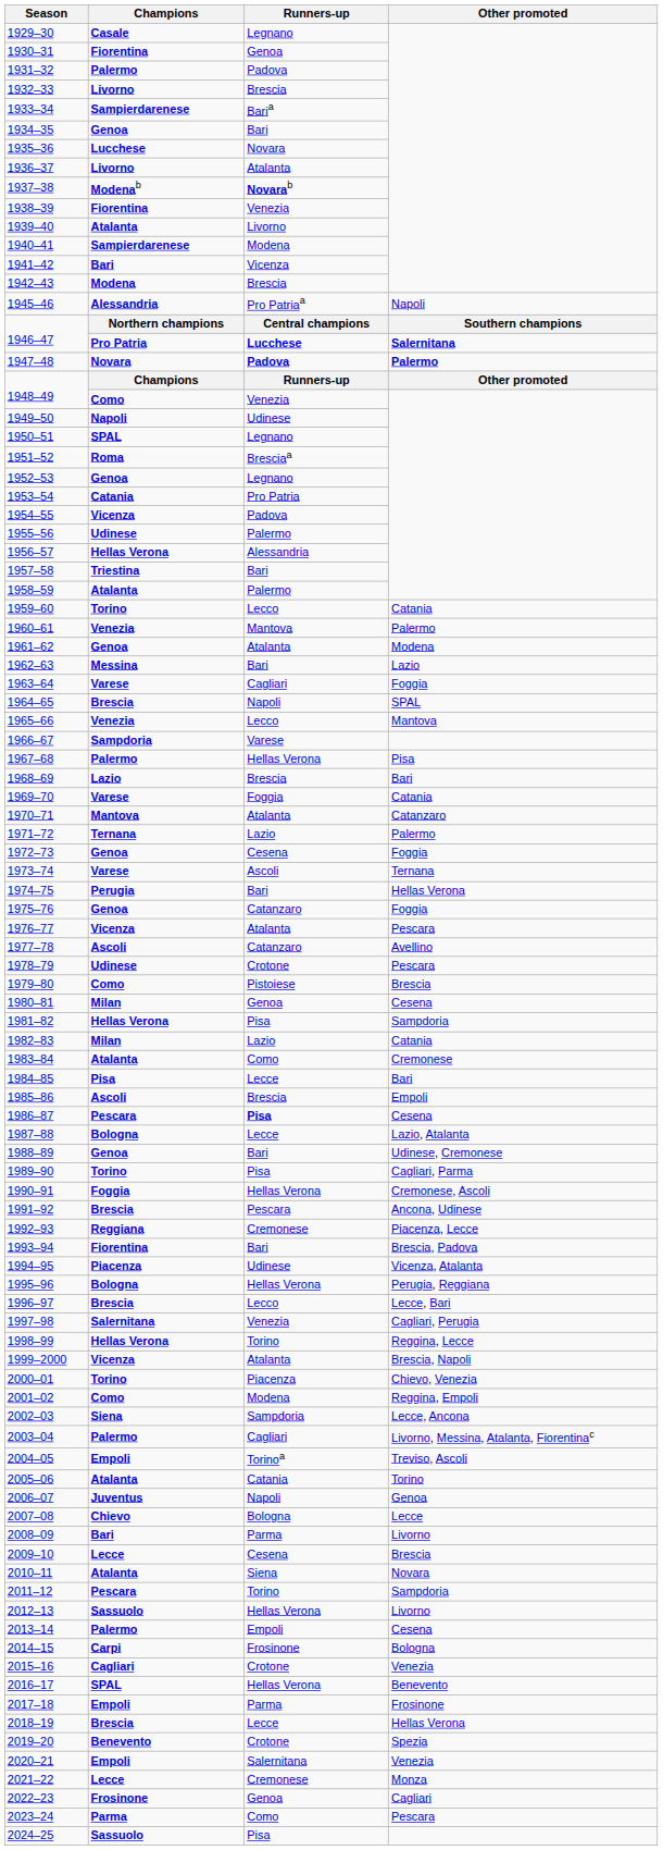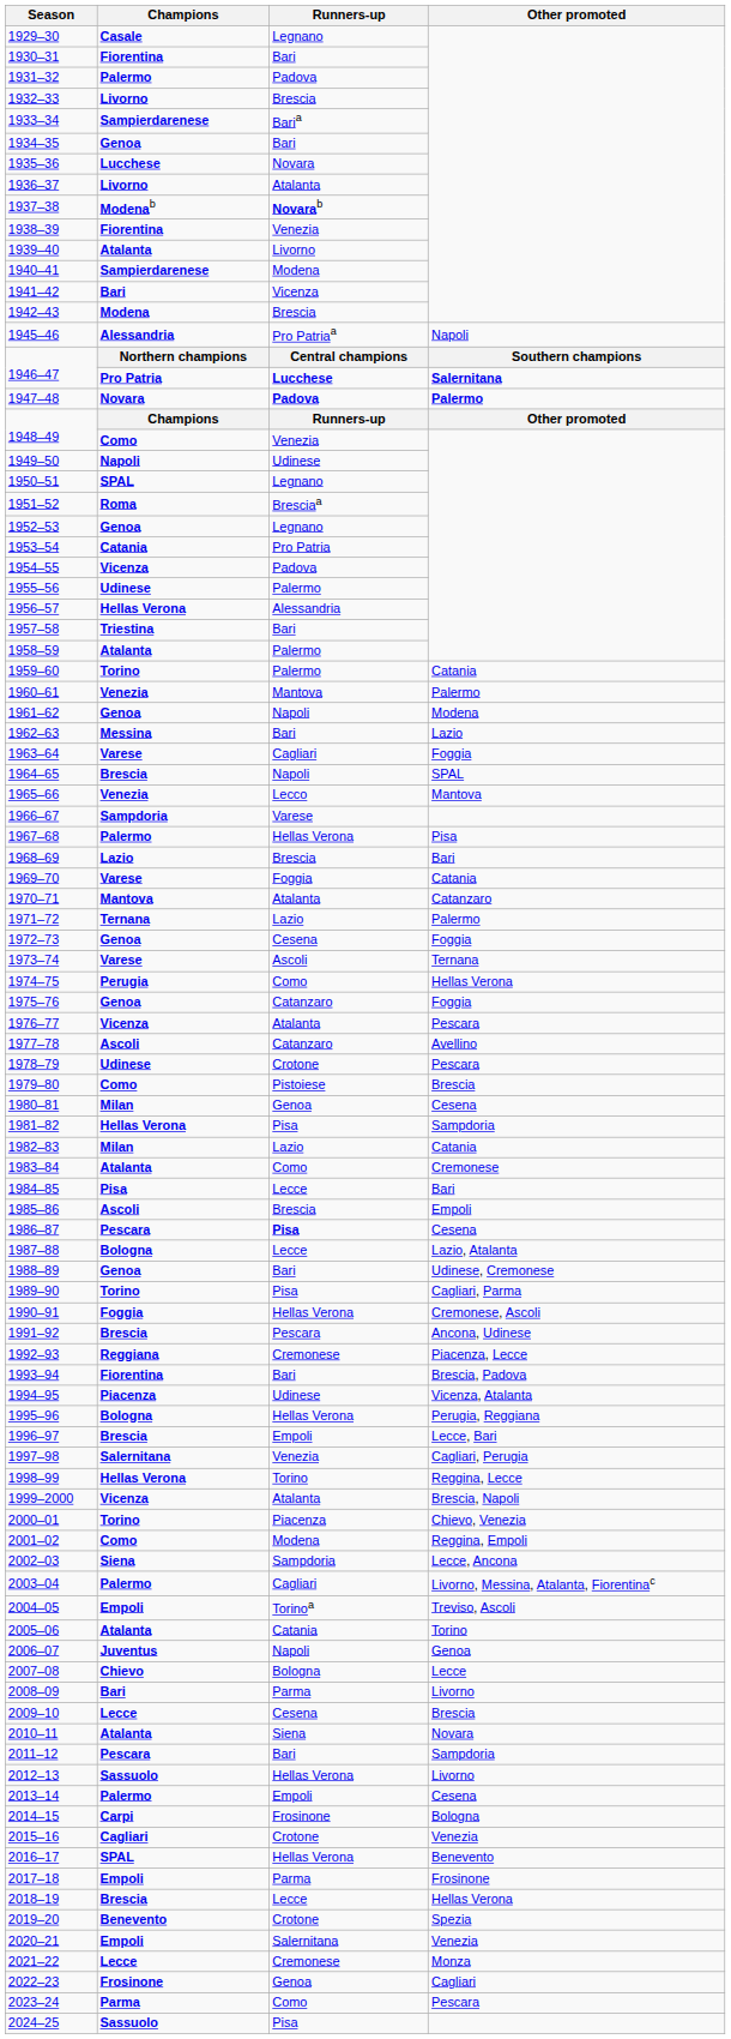 <table class="wikitable sortable" style="width:100%; margin:0; text-align:left">
 <tr>
 <th>Season</th>
 <th>Champions</th>
 <th>Runners-up</th>
 <th>Other promoted</th>
 </tr>
 <tr>
 <td><a href='#'>1929–30</a></td>
 <td><strong><a href='#'>Casale</a></strong></td>
 <td><a href='#'>Legnano</a></td>
 </tr>
 <tr>
 <td><a href='#'>1930–31</a></td>
 <td><strong><a href='#'>Fiorentina</a></strong></td>
-<td><a href='#'>Genoa</a></td>
+<td><a href='#'>Bari</a></td>
 </tr>
 <tr>
 <td><a href='#'>1931–32</a></td>
 <td><strong><a href='#'>Palermo</a></strong></td>
 <td><a href='#'>Padova</a></td>
 </tr>
 <tr>
 <td><a href='#'>1932–33</a></td>
 <td><strong><a href='#'>Livorno</a></strong></td>
 <td><a href='#'>Brescia</a></td>
 </tr>
 <tr>
 <td><a href='#'>1933–34</a></td>
 <td><strong><a href='#'>Sampierdarenese</a></strong></td>
 <td><a href='#'>Bari</a><sup>a</sup></td>
 </tr>
 <tr>
 <td><a href='#'>1934–35</a></td>
 <td><strong><a href='#'>Genoa</a></strong></td>
 <td><a href='#'>Bari</a></td>
 </tr>
 <tr>
 <td><a href='#'>1935–36</a></td>
 <td><strong><a href='#'>Lucchese</a></strong></td>
 <td><a href='#'>Novara</a></td>
 </tr>
 <tr>
 <td><a href='#'>1936–37</a></td>
 <td><strong><a href='#'>Livorno</a></strong></td>
 <td><a href='#'>Atalanta</a></td>
 </tr>
 <tr>
 <td><a href='#'>1937–38</a></td>
 <td><strong><a href='#'>Modena</a></strong><sup>b</sup></td>
 <td><strong><a href='#'>Novara</a></strong><sup>b</sup></td>
 </tr>
 <tr>
 <td><a href='#'>1938–39</a></td>
 <td><strong><a href='#'>Fiorentina</a></strong></td>
 <td><a href='#'>Venezia</a></td>
 </tr>
 <tr>
 <td><a href='#'>1939–40</a></td>
 <td><strong><a href='#'>Atalanta</a></strong></td>
 <td><a href='#'>Livorno</a></td>
 </tr>
 <tr>
 <td><a href='#'>1940–41</a></td>
 <td><strong><a href='#'>Sampierdarenese</a></strong></td>
 <td><a href='#'>Modena</a></td>
 </tr>
 <tr>
 <td><a href='#'>1941–42</a></td>
 <td><strong><a href='#'>Bari</a></strong></td>
 <td><a href='#'>Vicenza</a></td>
 </tr>
 <tr>
 <td><a href='#'>1942–43</a></td>
 <td><strong><a href='#'>Modena</a></strong></td>
 <td><a href='#'>Brescia</a></td>
 </tr>
 <tr>
 <td><a href='#'>1945–46</a></td>
 <td><strong><a href='#'>Alessandria</a></strong></td>
 <td><a href='#'>Pro Patria</a><sup>a</sup></td>
 <td><a href='#'>Napoli</a></td>
 </tr>
 <tr>
 <td rowspan=2><br><a href='#'>1946–47</a></td>
 <th>Northern champions</th>
 <th>Central champions</th>
 <th>Southern champions</th>
 </tr>
 <tr>
 <td><strong><a href='#'>Pro Patria</a></strong></td>
 <td><strong><a href='#'>Lucchese</a></strong></td>
 <td><strong><a href='#'>Salernitana</a></strong></td>
 </tr>
 <tr>
 <td><a href='#'>1947–48</a></td>
 <td><strong><a href='#'>Novara</a></strong></td>
 <td><strong><a href='#'>Padova</a></strong></td>
 <td><strong><a href='#'>Palermo</a></strong></td>
 </tr>
 <tr>
 <td rowspan=2><br><a href='#'>1948–49</a></td>
 <th>Champions</th>
 <th>Runners-up</th>
 <th>Other promoted</th>
 </tr>
 <tr>
 <td><strong><a href='#'>Como</a></strong></td>
 <td><a href='#'>Venezia</a></td>
 </tr>
 <tr>
 <td><a href='#'>1949–50</a></td>
 <td><strong><a href='#'>Napoli</a></strong></td>
 <td><a href='#'>Udinese</a></td>
 </tr>
 <tr>
 <td><a href='#'>1950–51</a></td>
 <td><strong><a href='#'>SPAL</a></strong></td>
 <td><a href='#'>Legnano</a></td>
 </tr>
 <tr>
 <td><a href='#'>1951–52</a></td>
 <td><strong><a href='#'>Roma</a></strong></td>
 <td><a href='#'>Brescia</a><sup>a</sup></td>
 </tr>
 <tr>
 <td><a href='#'>1952–53</a></td>
 <td><strong><a href='#'>Genoa</a></strong></td>
 <td><a href='#'>Legnano</a></td>
 </tr>
 <tr>
 <td><a href='#'>1953–54</a></td>
 <td><strong><a href='#'>Catania</a></strong></td>
 <td><a href='#'>Pro Patria</a></td>
 </tr>
 <tr>
 <td><a href='#'>1954–55</a></td>
 <td><strong><a href='#'>Vicenza</a></strong></td>
 <td><a href='#'>Padova</a></td>
 </tr>
 <tr>
 <td><a href='#'>1955–56</a></td>
 <td><strong><a href='#'>Udinese</a></strong></td>
 <td><a href='#'>Palermo</a></td>
 </tr>
 <tr>
 <td><a href='#'>1956–57</a></td>
 <td><strong><a href='#'>Hellas Verona</a></strong></td>
 <td><a href='#'>Alessandria</a></td>
 </tr>
 <tr>
 <td><a href='#'>1957–58</a></td>
 <td><strong><a href='#'>Triestina</a></strong></td>
 <td><a href='#'>Bari</a></td>
 </tr>
 <tr>
 <td><a href='#'>1958–59</a></td>
 <td><strong><a href='#'>Atalanta</a></strong></td>
 <td><a href='#'>Palermo</a></td>
 </tr>
 <tr>
 <td><a href='#'>1959–60</a></td>
 <td><strong><a href='#'>Torino</a></strong></td>
-<td><a href='#'>Lecco</a></td>
+<td><a href='#'>Palermo</a></td>
 <td><a href='#'>Catania</a></td>
 </tr>
 <tr>
 <td><a href='#'>1960–61</a></td>
 <td><strong><a href='#'>Venezia</a></strong></td>
 <td><a href='#'>Mantova</a></td>
 <td><a href='#'>Palermo</a></td>
 </tr>
 <tr>
 <td><a href='#'>1961–62</a></td>
 <td><strong><a href='#'>Genoa</a></strong></td>
-<td><a href='#'>Atalanta</a></td>
+<td><a href='#'>Napoli</a></td>
 <td><a href='#'>Modena</a></td>
 </tr>
 <tr>
 <td><a href='#'>1962–63</a></td>
 <td><strong><a href='#'>Messina</a></strong></td>
 <td><a href='#'>Bari</a></td>
 <td><a href='#'>Lazio</a></td>
 </tr>
 <tr>
 <td><a href='#'>1963–64</a></td>
 <td><strong><a href='#'>Varese</a></strong></td>
 <td><a href='#'>Cagliari</a></td>
 <td><a href='#'>Foggia</a></td>
 </tr>
 <tr>
 <td><a href='#'>1964–65</a></td>
 <td><strong><a href='#'>Brescia</a></strong></td>
 <td><a href='#'>Napoli</a></td>
 <td><a href='#'>SPAL</a></td>
 </tr>
 <tr>
 <td><a href='#'>1965–66</a></td>
 <td><strong><a href='#'>Venezia</a></strong></td>
 <td><a href='#'>Lecco</a></td>
 <td><a href='#'>Mantova</a></td>
 </tr>
 <tr>
 <td><a href='#'>1966–67</a></td>
 <td><strong><a href='#'>Sampdoria</a></strong></td>
 <td><a href='#'>Varese</a></td>
 </tr>
 <tr>
 <td><a href='#'>1967–68</a></td>
 <td><strong><a href='#'>Palermo</a></strong></td>
 <td><a href='#'>Hellas Verona</a></td>
 <td><a href='#'>Pisa</a></td>
 </tr>
 <tr>
 <td><a href='#'>1968–69</a></td>
 <td><strong><a href='#'>Lazio</a></strong></td>
 <td><a href='#'>Brescia</a></td>
 <td><a href='#'>Bari</a></td>
 </tr>
 <tr>
 <td><a href='#'>1969–70</a></td>
 <td><strong><a href='#'>Varese</a></strong></td>
 <td><a href='#'>Foggia</a></td>
 <td><a href='#'>Catania</a></td>
 </tr>
 <tr>
 <td><a href='#'>1970–71</a></td>
 <td><strong><a href='#'>Mantova</a></strong></td>
 <td><a href='#'>Atalanta</a></td>
 <td><a href='#'>Catanzaro</a></td>
 </tr>
 <tr>
 <td><a href='#'>1971–72</a></td>
 <td><strong><a href='#'>Ternana</a></strong></td>
 <td><a href='#'>Lazio</a></td>
 <td><a href='#'>Palermo</a></td>
 </tr>
 <tr>
 <td><a href='#'>1972–73</a></td>
 <td><strong><a href='#'>Genoa</a></strong></td>
 <td><a href='#'>Cesena</a></td>
 <td><a href='#'>Foggia</a></td>
 </tr>
 <tr>
 <td><a href='#'>1973–74</a></td>
 <td><strong><a href='#'>Varese</a></strong></td>
 <td><a href='#'>Ascoli</a></td>
 <td><a href='#'>Ternana</a></td>
 </tr>
 <tr>
 <td><a href='#'>1974–75</a></td>
 <td><strong><a href='#'>Perugia</a></strong></td>
-<td><a href='#'>Bari</a></td>
+<td><a href='#'>Como</a></td>
 <td><a href='#'>Hellas Verona</a></td>
 </tr>
 <tr>
 <td><a href='#'>1975–76</a></td>
 <td><strong><a href='#'>Genoa</a></strong></td>
 <td><a href='#'>Catanzaro</a></td>
 <td><a href='#'>Foggia</a></td>
 </tr>
 <tr>
 <td><a href='#'>1976–77</a></td>
 <td><strong><a href='#'>Vicenza</a></strong></td>
 <td><a href='#'>Atalanta</a></td>
 <td><a href='#'>Pescara</a></td>
 </tr>
 <tr>
 <td><a href='#'>1977–78</a></td>
 <td><strong><a href='#'>Ascoli</a></strong></td>
 <td><a href='#'>Catanzaro</a></td>
 <td><a href='#'>Avellino</a></td>
 </tr>
 <tr>
 <td><a href='#'>1978–79</a></td>
 <td><strong><a href='#'>Udinese</a></strong></td>
 <td><a href='#'>Crotone</a></td>
 <td><a href='#'>Pescara</a></td>
 </tr>
 <tr>
 <td><a href='#'>1979–80</a></td>
 <td><strong><a href='#'>Como</a></strong></td>
 <td><a href='#'>Pistoiese</a></td>
 <td><a href='#'>Brescia</a></td>
 </tr>
 <tr>
 <td><a href='#'>1980–81</a></td>
 <td><strong><a href='#'>Milan</a></strong></td>
 <td><a href='#'>Genoa</a></td>
 <td><a href='#'>Cesena</a></td>
 </tr>
 <tr>
 <td><a href='#'>1981–82</a></td>
 <td><strong><a href='#'>Hellas Verona</a></strong></td>
 <td><a href='#'>Pisa</a></td>
 <td><a href='#'>Sampdoria</a></td>
 </tr>
 <tr>
 <td><a href='#'>1982–83</a></td>
 <td><strong><a href='#'>Milan</a></strong></td>
 <td><a href='#'>Lazio</a></td>
 <td><a href='#'>Catania</a></td>
 </tr>
 <tr>
 <td><a href='#'>1983–84</a></td>
 <td><strong><a href='#'>Atalanta</a></strong></td>
 <td><a href='#'>Como</a></td>
 <td><a href='#'>Cremonese</a></td>
 </tr>
 <tr>
 <td><a href='#'>1984–85</a></td>
 <td><strong><a href='#'>Pisa</a></strong></td>
 <td><a href='#'>Lecce</a></td>
 <td><a href='#'>Bari</a></td>
 </tr>
 <tr>
 <td><a href='#'>1985–86</a></td>
 <td><strong><a href='#'>Ascoli</a></strong></td>
 <td><a href='#'>Brescia</a></td>
 <td><a href='#'>Empoli</a></td>
 </tr>
 <tr>
 <td><a href='#'>1986–87</a></td>
 <td><strong><a href='#'>Pescara</a></strong></td>
 <td><strong><a href='#'>Pisa</a></strong></td>
 <td><a href='#'>Cesena</a></td>
 </tr>
 <tr>
 <td><a href='#'>1987–88</a></td>
 <td><strong><a href='#'>Bologna</a></strong></td>
 <td><a href='#'>Lecce</a></td>
 <td><a href='#'>Lazio</a>, <a href='#'>Atalanta</a></td>
 </tr>
 <tr>
 <td><a href='#'>1988–89</a></td>
 <td><strong><a href='#'>Genoa</a></strong></td>
 <td><a href='#'>Bari</a></td>
 <td><a href='#'>Udinese</a>, <a href='#'>Cremonese</a></td>
 </tr>
 <tr>
 <td><a href='#'>1989–90</a></td>
 <td><strong><a href='#'>Torino</a></strong></td>
 <td><a href='#'>Pisa</a></td>
 <td><a href='#'>Cagliari</a>, <a href='#'>Parma</a></td>
 </tr>
 <tr>
 <td><a href='#'>1990–91</a></td>
 <td><strong><a href='#'>Foggia</a></strong></td>
 <td><a href='#'>Hellas Verona</a></td>
 <td><a href='#'>Cremonese</a>, <a href='#'>Ascoli</a></td>
 </tr>
 <tr>
 <td><a href='#'>1991–92</a></td>
 <td><strong><a href='#'>Brescia</a></strong></td>
 <td><a href='#'>Pescara</a></td>
 <td><a href='#'>Ancona</a>, <a href='#'>Udinese</a></td>
 </tr>
 <tr>
 <td><a href='#'>1992–93</a></td>
 <td><strong><a href='#'>Reggiana</a></strong></td>
 <td><a href='#'>Cremonese</a></td>
 <td><a href='#'>Piacenza</a>, <a href='#'>Lecce</a></td>
 </tr>
 <tr>
 <td><a href='#'>1993–94</a></td>
 <td><strong><a href='#'>Fiorentina</a></strong></td>
 <td><a href='#'>Bari</a></td>
 <td><a href='#'>Brescia</a>, <a href='#'>Padova</a></td>
 </tr>
 <tr>
 <td><a href='#'>1994–95</a></td>
 <td><strong><a href='#'>Piacenza</a></strong></td>
 <td><a href='#'>Udinese</a></td>
 <td><a href='#'>Vicenza</a>, <a href='#'>Atalanta</a></td>
 </tr>
 <tr>
 <td><a href='#'>1995–96</a></td>
 <td><strong><a href='#'>Bologna</a></strong></td>
 <td><a href='#'>Hellas Verona</a></td>
 <td><a href='#'>Perugia</a>, <a href='#'>Reggiana</a></td>
 </tr>
 <tr>
 <td><a href='#'>1996–97</a></td>
 <td><strong><a href='#'>Brescia</a></strong></td>
-<td><a href='#'>Lecco</a></td>
+<td><a href='#'>Empoli</a></td>
 <td><a href='#'>Lecce</a>, <a href='#'>Bari</a></td>
 </tr>
 <tr>
 <td><a href='#'>1997–98</a></td>
 <td><strong><a href='#'>Salernitana</a></strong></td>
 <td><a href='#'>Venezia</a></td>
 <td><a href='#'>Cagliari</a>, <a href='#'>Perugia</a></td>
 </tr>
 <tr>
 <td><a href='#'>1998–99</a></td>
 <td><strong><a href='#'>Hellas Verona</a></strong></td>
 <td><a href='#'>Torino</a></td>
 <td><a href='#'>Reggina</a>, <a href='#'>Lecce</a></td>
 </tr>
 <tr>
 <td><a href='#'>1999–2000</a></td>
 <td><strong><a href='#'>Vicenza</a></strong></td>
 <td><a href='#'>Atalanta</a></td>
 <td><a href='#'>Brescia</a>, <a href='#'>Napoli</a></td>
 </tr>
 <tr>
 <td><a href='#'>2000–01</a></td>
 <td><strong><a href='#'>Torino</a></strong></td>
 <td><a href='#'>Piacenza</a></td>
 <td><a href='#'>Chievo</a>, <a href='#'>Venezia</a></td>
 </tr>
 <tr>
 <td><a href='#'>2001–02</a></td>
 <td><strong><a href='#'>Como</a></strong></td>
 <td><a href='#'>Modena</a></td>
 <td><a href='#'>Reggina</a>, <a href='#'>Empoli</a></td>
 </tr>
 <tr>
 <td><a href='#'>2002–03</a></td>
 <td><strong><a href='#'>Siena</a></strong></td>
 <td><a href='#'>Sampdoria</a></td>
 <td><a href='#'>Lecce</a>, <a href='#'>Ancona</a></td>
 </tr>
 <tr>
 <td><a href='#'>2003–04</a></td>
 <td><strong><a href='#'>Palermo</a></strong></td>
 <td><a href='#'>Cagliari</a></td>
 <td><a href='#'>Livorno</a>, <a href='#'>Messina</a>, <a href='#'>Atalanta</a>, <a href='#'>Fiorentina</a><sup>c</sup></td>
 </tr>
 <tr>
 <td><a href='#'>2004–05</a></td>
 <td><strong><a href='#'>Empoli</a></strong></td>
 <td><a href='#'>Torino</a><sup>a</sup></td>
 <td><a href='#'>Treviso</a>, <a href='#'>Ascoli</a></td>
 </tr>
 <tr>
 <td><a href='#'>2005–06</a></td>
 <td><strong><a href='#'>Atalanta</a></strong></td>
 <td><a href='#'>Catania</a></td>
 <td><a href='#'>Torino</a></td>
 </tr>
 <tr>
 <td><a href='#'>2006–07</a></td>
 <td><strong><a href='#'>Juventus</a></strong></td>
 <td><a href='#'>Napoli</a></td>
 <td><a href='#'>Genoa</a></td>
 </tr>
 <tr>
 <td><a href='#'>2007–08</a></td>
 <td><strong><a href='#'>Chievo</a></strong></td>
 <td><a href='#'>Bologna</a></td>
 <td><a href='#'>Lecce</a></td>
 </tr>
 <tr>
 <td><a href='#'>2008–09</a></td>
 <td><strong><a href='#'>Bari</a></strong></td>
 <td><a href='#'>Parma</a></td>
 <td><a href='#'>Livorno</a></td>
 </tr>
 <tr>
 <td><a href='#'>2009–10</a></td>
 <td><strong><a href='#'>Lecce</a></strong></td>
 <td><a href='#'>Cesena</a></td>
 <td><a href='#'>Brescia</a></td>
 </tr>
 <tr>
 <td><a href='#'>2010–11</a></td>
 <td><strong><a href='#'>Atalanta</a></strong></td>
 <td><a href='#'>Siena</a></td>
 <td><a href='#'>Novara</a></td>
 </tr>
 <tr>
 <td><a href='#'>2011–12</a></td>
 <td><strong><a href='#'>Pescara</a></strong></td>
-<td><a href='#'>Torino</a></td>
+<td><a href='#'>Bari</a></td>
 <td><a href='#'>Sampdoria</a></td>
 </tr>
 <tr>
 <td><a href='#'>2012–13</a></td>
 <td><strong><a href='#'>Sassuolo</a></strong></td>
 <td><a href='#'>Hellas Verona</a></td>
 <td><a href='#'>Livorno</a></td>
 </tr>
 <tr>
 <td><a href='#'>2013–14</a></td>
 <td><strong><a href='#'>Palermo</a></strong></td>
 <td><a href='#'>Empoli</a></td>
 <td><a href='#'>Cesena</a></td>
 </tr>
 <tr>
 <td><a href='#'>2014–15</a></td>
 <td><strong><a href='#'>Carpi</a></strong></td>
 <td><a href='#'>Frosinone</a></td>
 <td><a href='#'>Bologna</a></td>
 </tr>
 <tr>
 <td><a href='#'>2015–16</a></td>
 <td><strong><a href='#'>Cagliari</a></strong></td>
 <td><a href='#'>Crotone</a></td>
 <td><a href='#'>Venezia</a></td>
 </tr>
 <tr>
 <td><a href='#'>2016–17</a></td>
 <td><strong><a href='#'>SPAL</a></strong></td>
 <td><a href='#'>Hellas Verona</a></td>
 <td><a href='#'>Benevento</a></td>
 </tr>
 <tr>
 <td><a href='#'>2017–18</a></td>
 <td><strong><a href='#'>Empoli</a></strong></td>
 <td><a href='#'>Parma</a></td>
 <td><a href='#'>Frosinone</a></td>
 </tr>
 <tr>
 <td><a href='#'>2018–19</a></td>
 <td><strong><a href='#'>Brescia</a></strong></td>
 <td><a href='#'>Lecce</a></td>
 <td><a href='#'>Hellas Verona</a></td>
 </tr>
 <tr>
 <td><a href='#'>2019–20</a></td>
 <td><strong><a href='#'>Benevento</a></strong></td>
 <td><a href='#'>Crotone</a></td>
 <td><a href='#'>Spezia</a></td>
 </tr>
 <tr>
 <td><a href='#'>2020–21</a></td>
 <td><strong><a href='#'>Empoli</a></strong></td>
 <td><a href='#'>Salernitana</a></td>
 <td><a href='#'>Venezia</a></td>
 </tr>
 <tr>
 <td><a href='#'>2021–22</a></td>
 <td><strong><a href='#'>Lecce</a></strong></td>
 <td><a href='#'>Cremonese</a></td>
 <td><a href='#'>Monza</a></td>
 </tr>
 <tr>
 <td><a href='#'>2022–23</a></td>
 <td><strong><a href='#'>Frosinone</a></strong></td>
 <td><a href='#'>Genoa</a></td>
 <td><a href='#'>Cagliari</a></td>
 </tr>
 <tr>
 <td><a href='#'>2023–24</a></td>
 <td><strong><a href='#'>Parma</a></strong></td>
 <td><a href='#'>Como</a></td>
 <td><a href='#'>Pescara</a></td>
 </tr>
 <tr>
 <td><a href='#'>2024–25</a></td>
 <td><strong><a href='#'>Sassuolo</a></strong></td>
 <td><a href='#'>Pisa</a></td>
 <td></td>
 </tr>
 </table>
